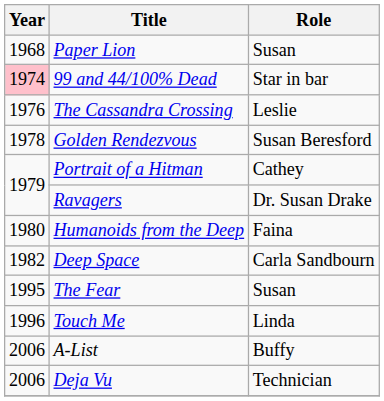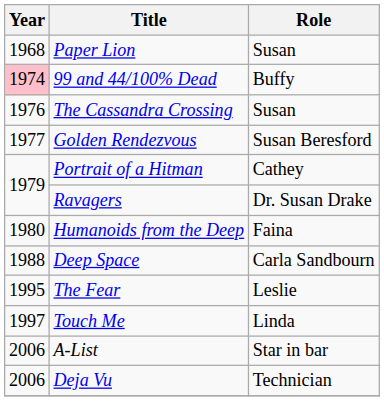 <table class= "wikitable sortable" style="font-size:89%;">
 <tr>
 <th>Year</th>
 <th>Title</th>
 <th>Role</th>
 </tr>
 <tr>
 <td>1968</td>
 <td><em><a href='#'>Paper Lion</a></em></td>
 <td>Susan</td>
 </tr>
 <tr>
 <td style="background: pink;">1974</td>
 <td><em><a href='#'>99 and 44/100% Dead</a></em></td>
-<td>Star in bar</td>
+<td>Buffy</td>
 </tr>
 <tr>
 <td>1976</td>
 <td><em><a href='#'>The Cassandra Crossing</a></em></td>
-<td>Leslie</td>
+<td>Susan</td>
 </tr>
 <tr>
-<td>1978</td>
+<td>1977</td>
 <td><em><a href='#'>Golden Rendezvous</a></em></td>
 <td>Susan Beresford</td>
 </tr>
 <tr>
 <td rowspan=2>1979</td>
 <td><em><a href='#'>Portrait of a Hitman</a></em></td>
 <td>Cathey</td>
 </tr>
 <tr>
 <td><em><a href='#'>Ravagers</a></em></td>
 <td>Dr. Susan Drake</td>
 </tr>
 <tr>
 <td>1980</td>
 <td><em><a href='#'>Humanoids from the Deep</a></em></td>
 <td>Faina</td>
 </tr>
 <tr>
-<td>1982</td>
+<td>1988</td>
 <td><em><a href='#'>Deep Space</a></em></td>
 <td>Carla Sandbourn</td>
 </tr>
 <tr>
 <td>1995</td>
 <td><em><a href='#'>The Fear</a></em></td>
-<td>Susan</td>
+<td>Leslie</td>
 </tr>
 <tr>
-<td>1996</td>
+<td>1997</td>
 <td><em><a href='#'>Touch Me</a></em></td>
 <td>Linda</td>
 </tr>
 <tr>
 <td>2006</td>
 <td><em>A-List</em></td>
-<td>Buffy</td>
+<td>Star in bar</td>
 </tr>
 <tr>
 <td>2006</td>
 <td><em><a href='#'>Deja Vu</a></em></td>
 <td>Technician</td>
 </tr>
 <tr>
 </tr>
 </table>
